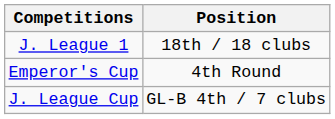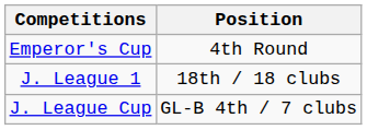 <table class="wikitable" style="text-align:center;">
 <tr>
 <th>Competitions</th>
 <th>Position</th>
 </tr>
 <tr>
+<td><a href='#'>Emperor's Cup</a></td>
+<td>4th Round</td>
+</tr>
+<tr>
 <td><a href='#'>J. League 1</a></td>
 <td>18th / 18 clubs</td>
-</tr>
-<tr>
-<td><a href='#'>Emperor's Cup</a></td>
-<td>4th Round</td>
 </tr>
 <tr>
 <td><a href='#'>J. League Cup</a></td>
 <td>GL-B 4th / 7 clubs</td>
 </tr>
 </table>
